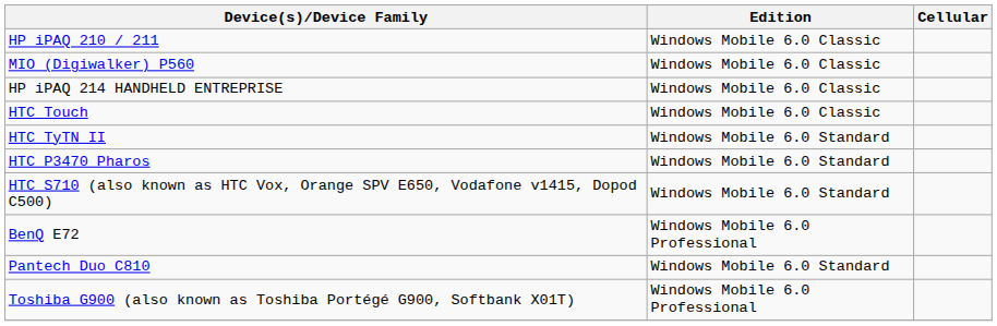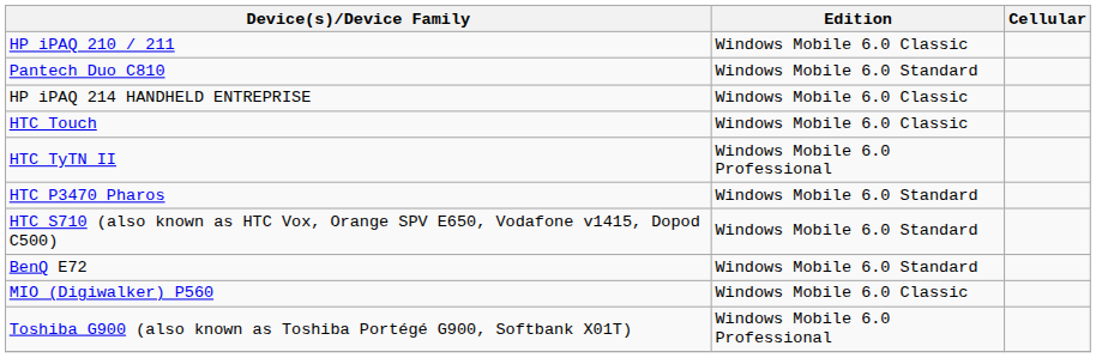 <table class="wikitable sortable">
 <tr>
 <th>Device(s)/Device Family</th>
 <th>Edition</th>
 <th>Cellular</th>
 </tr>
 <tr>
 <td><a href='#'>HP iPAQ 210 / 211</a></td>
 <td>Windows Mobile 6.0 Classic</td>
 <td></td>
 </tr>
 <tr>
-<td><a href='#'>MIO (Digiwalker) P560</a></td>
-<td>Windows Mobile 6.0 Classic</td>
+<td><a href='#'>Pantech Duo C810</a></td>
+<td>Windows Mobile 6.0 Standard</td>
 <td></td>
 </tr>
 <tr>
 <td>HP iPAQ 214 HANDHELD ENTREPRISE</td>
 <td>Windows Mobile 6.0 Classic</td>
 <td></td>
 </tr>
 <tr>
 <td><a href='#'>HTC Touch</a></td>
 <td>Windows Mobile 6.0 Classic</td>
 <td></td>
 </tr>
 <tr>
 <td><a href='#'>HTC TyTN II</a></td>
-<td>Windows Mobile 6.0 Standard</td>
+<td>Windows Mobile 6.0 Professional</td>
 <td></td>
 </tr>
 <tr>
 <td><a href='#'>HTC P3470 Pharos</a></td>
 <td>Windows Mobile 6.0 Standard</td>
 <td></td>
 </tr>
 <tr>
 <td><a href='#'>HTC S710</a> (also known as HTC Vox, Orange SPV E650, Vodafone v1415, Dopod C500)</td>
 <td>Windows Mobile 6.0 Standard</td>
 <td></td>
 </tr>
 <tr>
 <td><a href='#'>BenQ</a> E72</td>
-<td>Windows Mobile 6.0 Professional</td>
+<td>Windows Mobile 6.0 Standard</td>
 <td></td>
 </tr>
 <tr>
-<td><a href='#'>Pantech Duo C810</a></td>
-<td>Windows Mobile 6.0 Standard</td>
+<td><a href='#'>MIO (Digiwalker) P560</a></td>
+<td>Windows Mobile 6.0 Classic</td>
 <td></td>
 </tr>
 <tr>
 <td><a href='#'>Toshiba G900</a> (also known as Toshiba Portégé G900, Softbank X01T)</td>
 <td>Windows Mobile 6.0 Professional</td>
 <td></td>
 </tr>
 <tr>
 </tr>
 </table>
